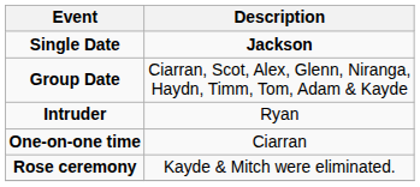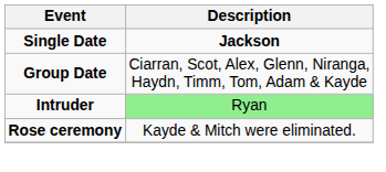 <table class="wikitable sortable" style="text-align:center;">
 <tr>
 <th>Event</th>
 <th>Description</th>
 </tr>
 <tr>
 <td><strong>Single Date</strong></td>
 <td><strong>Jackson</strong></td>
 </tr>
 <tr>
 <td><strong>Group Date</strong></td>
 <td>Ciarran, Scot, Alex, Glenn, Niranga,<br> Haydn, Timm, Tom, Adam & Kayde</td>
 </tr>
 <tr>
 <td><strong>Intruder</strong></td>
-<td>Ryan</td>
-</tr>
-<tr>
-<td><strong>One-on-one time</strong></td>
-<td>Ciarran</td>
+<td style="background: lightgreen;">Ryan</td>
 </tr>
 <tr>
 <td><strong>Rose ceremony</strong></td>
 <td>Kayde & Mitch were eliminated.</td>
 </tr>
 <tr>
 </tr>
 </table>
